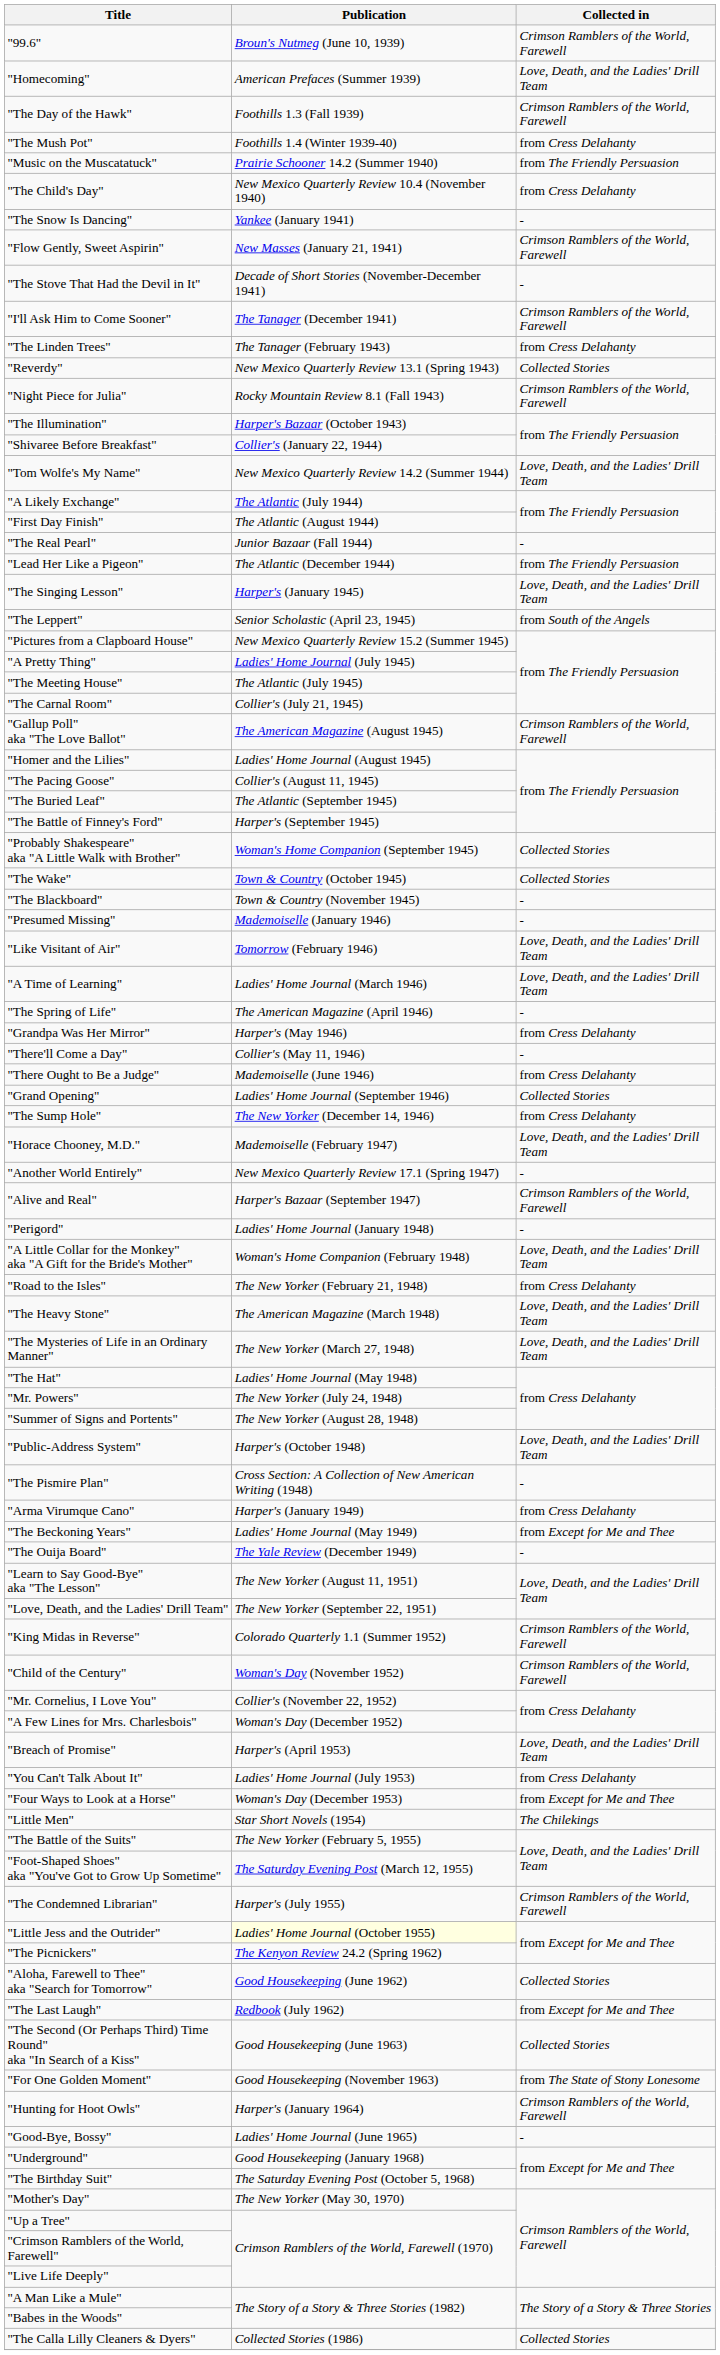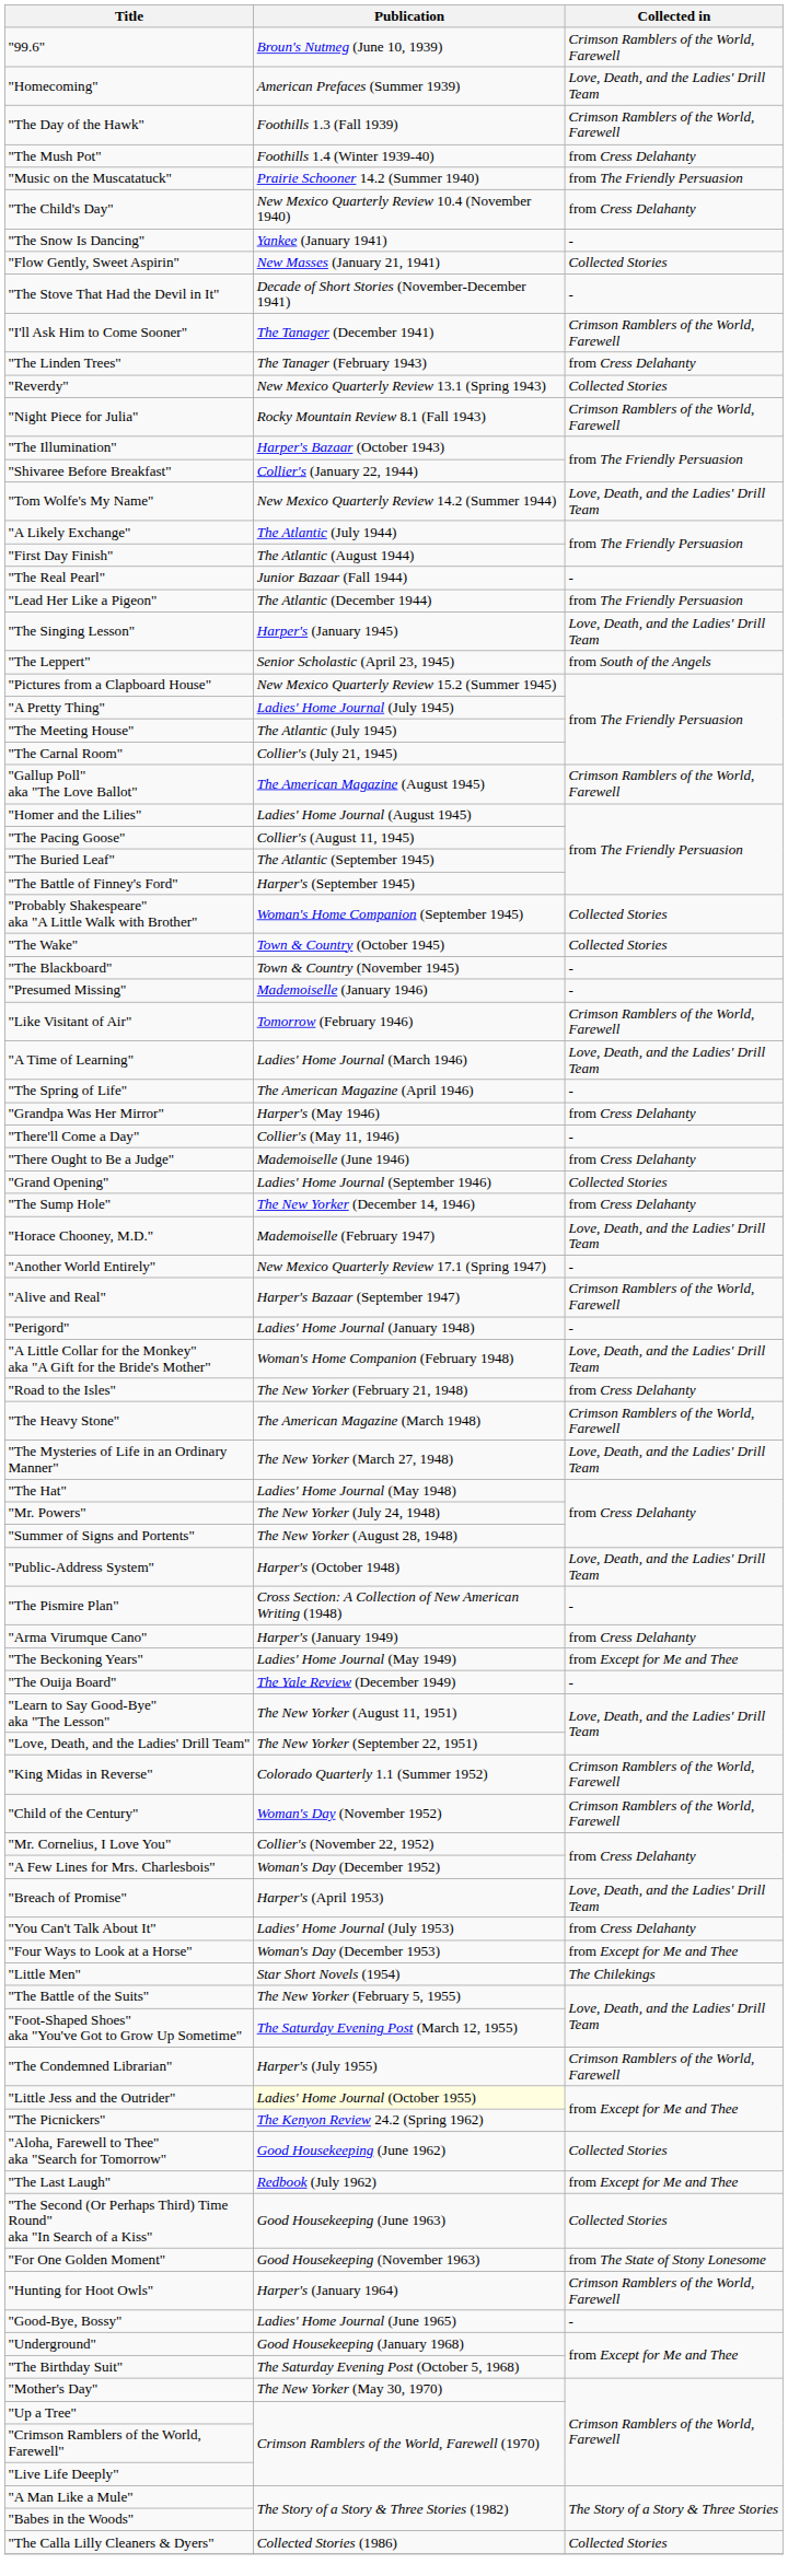 <table class="wikitable">
 <tr>
 <th>Title</th>
 <th>Publication</th>
 <th>Collected in</th>
 </tr>
 <tr>
 <td>"99.6"</td>
 <td><em><a href='#'>Broun's Nutmeg</a></em> (June 10, 1939)</td>
 <td><em>Crimson Ramblers of the World, Farewell</em></td>
 </tr>
 <tr>
 <td>"Homecoming"</td>
 <td><em>American Prefaces</em> (Summer 1939)</td>
 <td><em>Love, Death, and the Ladies' Drill Team</em></td>
 </tr>
 <tr>
 <td>"The Day of the Hawk"</td>
 <td><em>Foothills</em> 1.3 (Fall 1939)</td>
 <td><em>Crimson Ramblers of the World, Farewell</em></td>
 </tr>
 <tr>
 <td>"The Mush Pot"</td>
 <td><em>Foothills</em> 1.4 (Winter 1939-40)</td>
 <td>from <em>Cress Delahanty</em></td>
 </tr>
 <tr>
 <td>"Music on the Muscatatuck"</td>
 <td><em><a href='#'>Prairie Schooner</a></em> 14.2 (Summer 1940)</td>
 <td>from <em>The Friendly Persuasion</em></td>
 </tr>
 <tr>
 <td>"The Child's Day"</td>
 <td><em>New Mexico Quarterly Review</em> 10.4 (November 1940)</td>
 <td>from <em>Cress Delahanty</em></td>
 </tr>
 <tr>
 <td>"The Snow Is Dancing"</td>
 <td><em><a href='#'>Yankee</a></em> (January 1941)</td>
 <td>-</td>
 </tr>
 <tr>
 <td>"Flow Gently, Sweet Aspirin"</td>
 <td><em><a href='#'>New Masses</a></em> (January 21, 1941)</td>
-<td><em>Crimson Ramblers of the World, Farewell</em></td>
+<td><em>Collected Stories</em></td>
 </tr>
 <tr>
 <td>"The Stove That Had the Devil in It"</td>
 <td><em>Decade of Short Stories</em> (November-December 1941)</td>
 <td>-</td>
 </tr>
 <tr>
 <td>"I'll Ask Him to Come Sooner"</td>
 <td><em><a href='#'>The Tanager</a></em> (December 1941)</td>
 <td><em>Crimson Ramblers of the World, Farewell</em></td>
 </tr>
 <tr>
 <td>"The Linden Trees"</td>
 <td><em>The Tanager</em> (February 1943)</td>
 <td>from <em>Cress Delahanty</em></td>
 </tr>
 <tr>
 <td>"Reverdy"</td>
 <td><em>New Mexico Quarterly Review</em> 13.1 (Spring 1943)</td>
 <td><em>Collected Stories</em></td>
 </tr>
 <tr>
 <td>"Night Piece for Julia"</td>
 <td><em>Rocky Mountain Review</em> 8.1 (Fall 1943)</td>
 <td><em>Crimson Ramblers of the World, Farewell</em></td>
 </tr>
 <tr>
 <td>"The Illumination"</td>
 <td><em><a href='#'>Harper's Bazaar</a></em> (October 1943)</td>
 <td rowspan=2>from <em>The Friendly Persuasion</em></td>
 </tr>
 <tr>
 <td>"Shivaree Before Breakfast"</td>
 <td><em><a href='#'>Collier's</a></em> (January 22, 1944)</td>
 </tr>
 <tr>
 <td>"Tom Wolfe's My Name"</td>
 <td><em>New Mexico Quarterly Review</em> 14.2 (Summer 1944)</td>
 <td><em>Love, Death, and the Ladies' Drill Team</em></td>
 </tr>
 <tr>
 <td>"A Likely Exchange"</td>
 <td><em><a href='#'>The Atlantic</a></em> (July 1944)</td>
 <td rowspan=2>from <em>The Friendly Persuasion</em></td>
 </tr>
 <tr>
 <td>"First Day Finish"</td>
 <td><em>The Atlantic</em> (August 1944)</td>
 </tr>
 <tr>
 <td>"The Real Pearl"</td>
 <td><em>Junior Bazaar</em> (Fall 1944)</td>
 <td>-</td>
 </tr>
 <tr>
 <td>"Lead Her Like a Pigeon"</td>
 <td><em>The Atlantic</em> (December 1944)</td>
 <td>from <em>The Friendly Persuasion</em></td>
 </tr>
 <tr>
 <td>"The Singing Lesson"</td>
 <td><em><a href='#'>Harper's</a></em> (January 1945)</td>
 <td><em>Love, Death, and the Ladies' Drill Team</em></td>
 </tr>
 <tr>
 <td>"The Leppert"</td>
 <td><em>Senior Scholastic</em> (April 23, 1945)</td>
 <td>from <em>South of the Angels</em></td>
 </tr>
 <tr>
 <td>"Pictures from a Clapboard House"</td>
 <td><em>New Mexico Quarterly Review</em> 15.2 (Summer 1945)</td>
 <td rowspan=4>from <em>The Friendly Persuasion</em></td>
 </tr>
 <tr>
 <td>"A Pretty Thing"</td>
 <td><em><a href='#'>Ladies' Home Journal</a></em> (July 1945)</td>
 </tr>
 <tr>
 <td>"The Meeting House"</td>
 <td><em>The Atlantic</em> (July 1945)</td>
 </tr>
 <tr>
 <td>"The Carnal Room"</td>
 <td><em>Collier's</em> (July 21, 1945)</td>
 </tr>
 <tr>
 <td>"Gallup Poll"<br>aka "The Love Ballot"</td>
 <td><em><a href='#'>The American Magazine</a></em> (August 1945)</td>
 <td><em>Crimson Ramblers of the World, Farewell</em></td>
 </tr>
 <tr>
 <td>"Homer and the Lilies"</td>
 <td><em>Ladies' Home Journal</em> (August 1945)</td>
 <td rowspan=4>from <em>The Friendly Persuasion</em></td>
 </tr>
 <tr>
 <td>"The Pacing Goose"</td>
 <td><em>Collier's</em> (August 11, 1945)</td>
 </tr>
 <tr>
 <td>"The Buried Leaf"</td>
 <td><em>The Atlantic</em> (September 1945)</td>
 </tr>
 <tr>
 <td>"The Battle of Finney's Ford"</td>
 <td><em>Harper's</em> (September 1945)</td>
 </tr>
 <tr>
 <td>"Probably Shakespeare"<br>aka "A Little Walk with Brother"</td>
 <td><em><a href='#'>Woman's Home Companion</a></em> (September 1945)</td>
 <td><em>Collected Stories</em></td>
 </tr>
 <tr>
 <td>"The Wake"</td>
 <td><em><a href='#'>Town & Country</a></em> (October 1945)</td>
 <td><em>Collected Stories</em></td>
 </tr>
 <tr>
 <td>"The Blackboard"</td>
 <td><em>Town & Country</em> (November 1945)</td>
 <td>-</td>
 </tr>
 <tr>
 <td>"Presumed Missing"</td>
 <td><em><a href='#'>Mademoiselle</a></em> (January 1946)</td>
 <td>-</td>
 </tr>
 <tr>
 <td>"Like Visitant of Air"</td>
 <td><em><a href='#'>Tomorrow</a></em> (February 1946)</td>
-<td><em>Love, Death, and the Ladies' Drill Team</em></td>
+<td><em>Crimson Ramblers of the World, Farewell</em></td>
 </tr>
 <tr>
 <td>"A Time of Learning"</td>
 <td><em>Ladies' Home Journal</em> (March 1946)</td>
 <td><em>Love, Death, and the Ladies' Drill Team</em></td>
 </tr>
 <tr>
 <td>"The Spring of Life"</td>
 <td><em>The American Magazine</em> (April 1946)</td>
 <td>-</td>
 </tr>
 <tr>
 <td>"Grandpa Was Her Mirror"</td>
 <td><em>Harper's</em> (May 1946)</td>
 <td>from <em>Cress Delahanty</em></td>
 </tr>
 <tr>
 <td>"There'll Come a Day"</td>
 <td><em>Collier's</em> (May 11, 1946)</td>
 <td>-</td>
 </tr>
 <tr>
 <td>"There Ought to Be a Judge"</td>
 <td><em>Mademoiselle</em> (June 1946)</td>
 <td>from <em>Cress Delahanty</em></td>
 </tr>
 <tr>
 <td>"Grand Opening"</td>
 <td><em>Ladies' Home Journal</em> (September 1946)</td>
 <td><em>Collected Stories</em></td>
 </tr>
 <tr>
 <td>"The Sump Hole"</td>
 <td><em><a href='#'>The New Yorker</a></em> (December 14, 1946)</td>
 <td>from <em>Cress Delahanty</em></td>
 </tr>
 <tr>
 <td>"Horace Chooney, M.D."</td>
 <td><em>Mademoiselle</em> (February 1947)</td>
 <td><em>Love, Death, and the Ladies' Drill Team</em></td>
 </tr>
 <tr>
 <td>"Another World Entirely"</td>
 <td><em>New Mexico Quarterly Review</em> 17.1 (Spring 1947)</td>
 <td>-</td>
 </tr>
 <tr>
 <td>"Alive and Real"</td>
 <td><em>Harper's Bazaar</em> (September 1947)</td>
 <td><em>Crimson Ramblers of the World, Farewell</em></td>
 </tr>
 <tr>
 <td>"Perigord"</td>
 <td><em>Ladies' Home Journal</em> (January 1948)</td>
 <td>-</td>
 </tr>
 <tr>
 <td>"A Little Collar for the Monkey"<br>aka "A Gift for the Bride's Mother"</td>
 <td><em>Woman's Home Companion</em> (February 1948)</td>
 <td><em>Love, Death, and the Ladies' Drill Team</em></td>
 </tr>
 <tr>
 <td>"Road to the Isles"</td>
 <td><em>The New Yorker</em> (February 21, 1948)</td>
 <td>from <em>Cress Delahanty</em></td>
 </tr>
 <tr>
 <td>"The Heavy Stone"</td>
 <td><em>The American Magazine</em> (March 1948)</td>
-<td><em>Love, Death, and the Ladies' Drill Team</em></td>
+<td><em>Crimson Ramblers of the World, Farewell</em></td>
 </tr>
 <tr>
 <td>"The Mysteries of Life in an Ordinary Manner"</td>
 <td><em>The New Yorker</em> (March 27, 1948)</td>
 <td><em>Love, Death, and the Ladies' Drill Team</em></td>
 </tr>
 <tr>
 <td>"The Hat"</td>
 <td><em>Ladies' Home Journal</em> (May 1948)</td>
 <td rowspan=3>from <em>Cress Delahanty</em></td>
 </tr>
 <tr>
 <td>"Mr. Powers"</td>
 <td><em>The New Yorker</em> (July 24, 1948)</td>
 </tr>
 <tr>
 <td>"Summer of Signs and Portents"</td>
 <td><em>The New Yorker</em> (August 28, 1948)</td>
 </tr>
 <tr>
 <td>"Public-Address System"</td>
 <td><em>Harper's</em> (October 1948)</td>
 <td><em>Love, Death, and the Ladies' Drill Team</em></td>
 </tr>
 <tr>
 <td>"The Pismire Plan"</td>
 <td><em>Cross Section: A Collection of New American Writing</em> (1948)</td>
 <td>-</td>
 </tr>
 <tr>
 <td>"Arma Virumque Cano"</td>
 <td><em>Harper's</em> (January 1949)</td>
 <td>from <em>Cress Delahanty</em></td>
 </tr>
 <tr>
 <td>"The Beckoning Years"</td>
 <td><em>Ladies' Home Journal</em> (May 1949)</td>
 <td>from <em>Except for Me and Thee</em></td>
 </tr>
 <tr>
 <td>"The Ouija Board"</td>
 <td><em><a href='#'>The Yale Review</a></em> (December 1949)</td>
 <td>-</td>
 </tr>
 <tr>
 <td>"Learn to Say Good-Bye"<br>aka "The Lesson"</td>
 <td><em>The New Yorker</em> (August 11, 1951)</td>
 <td rowspan=2><em>Love, Death, and the Ladies' Drill Team</em></td>
 </tr>
 <tr>
 <td>"Love, Death, and the Ladies' Drill Team"</td>
 <td><em>The New Yorker</em> (September 22, 1951)</td>
 </tr>
 <tr>
 <td>"King Midas in Reverse"</td>
 <td><em>Colorado Quarterly</em> 1.1 (Summer 1952)</td>
 <td><em>Crimson Ramblers of the World, Farewell</em></td>
 </tr>
 <tr>
 <td>"Child of the Century"</td>
 <td><em><a href='#'>Woman's Day</a></em> (November 1952)</td>
 <td><em>Crimson Ramblers of the World, Farewell</em></td>
 </tr>
 <tr>
 <td>"Mr. Cornelius, I Love You"</td>
 <td><em>Collier's</em> (November 22, 1952)</td>
 <td rowspan=2>from <em>Cress Delahanty</em></td>
 </tr>
 <tr>
 <td>"A Few Lines for Mrs. Charlesbois"</td>
 <td><em>Woman's Day</em> (December 1952)</td>
 </tr>
 <tr>
 <td>"Breach of Promise"</td>
 <td><em>Harper's</em> (April 1953)</td>
 <td><em>Love, Death, and the Ladies' Drill Team</em></td>
 </tr>
 <tr>
 <td>"You Can't Talk About It"</td>
 <td><em>Ladies' Home Journal</em> (July 1953)</td>
 <td>from <em>Cress Delahanty</em></td>
 </tr>
 <tr>
 <td>"Four Ways to Look at a Horse"</td>
 <td><em>Woman's Day</em> (December 1953)</td>
 <td>from <em>Except for Me and Thee</em></td>
 </tr>
 <tr>
 <td>"Little Men"</td>
 <td><em>Star Short Novels</em> (1954)</td>
 <td><em>The Chilekings</em></td>
 </tr>
 <tr>
 <td>"The Battle of the Suits"</td>
 <td><em>The New Yorker</em> (February 5, 1955)</td>
 <td rowspan=2><em>Love, Death, and the Ladies' Drill Team</em></td>
 </tr>
 <tr>
 <td>"Foot-Shaped Shoes"<br>aka "You've Got to Grow Up Sometime"</td>
 <td><em><a href='#'>The Saturday Evening Post</a></em> (March 12, 1955)</td>
 </tr>
 <tr>
 <td>"The Condemned Librarian"</td>
 <td><em>Harper's</em> (July 1955)</td>
 <td><em>Crimson Ramblers of the World, Farewell</em></td>
 </tr>
 <tr>
 <td>"Little Jess and the Outrider"</td>
 <td style="background: lightyellow;"><em>Ladies' Home Journal</em> (October 1955)</td>
 <td rowspan=2>from <em>Except for Me and Thee</em></td>
 </tr>
 <tr>
 <td>"The Picnickers"</td>
 <td><em><a href='#'>The Kenyon Review</a></em> 24.2 (Spring 1962)</td>
 </tr>
 <tr>
 <td>"Aloha, Farewell to Thee"<br>aka "Search for Tomorrow"</td>
 <td><em><a href='#'>Good Housekeeping</a></em> (June 1962)</td>
 <td><em>Collected Stories</em></td>
 </tr>
 <tr>
 <td>"The Last Laugh"</td>
 <td><em><a href='#'>Redbook</a></em> (July 1962)</td>
 <td>from <em>Except for Me and Thee</em></td>
 </tr>
 <tr>
 <td>"The Second (Or Perhaps Third) Time Round"<br>aka "In Search of a Kiss"</td>
 <td><em>Good Housekeeping</em> (June 1963)</td>
 <td><em>Collected Stories</em></td>
 </tr>
 <tr>
 <td>"For One Golden Moment"</td>
 <td><em>Good Housekeeping</em> (November 1963)</td>
 <td>from <em>The State of Stony Lonesome</em></td>
 </tr>
 <tr>
 <td>"Hunting for Hoot Owls"</td>
 <td><em>Harper's</em> (January 1964)</td>
 <td><em>Crimson Ramblers of the World, Farewell</em></td>
 </tr>
 <tr>
 <td>"Good-Bye, Bossy"</td>
 <td><em>Ladies' Home Journal</em> (June 1965)</td>
 <td>-</td>
 </tr>
 <tr>
 <td>"Underground"</td>
 <td><em>Good Housekeeping</em> (January 1968)</td>
 <td rowspan=2>from <em>Except for Me and Thee</em></td>
 </tr>
 <tr>
 <td>"The Birthday Suit"</td>
 <td><em>The Saturday Evening Post</em> (October 5, 1968)</td>
 </tr>
 <tr>
 <td>"Mother's Day"</td>
 <td><em>The New Yorker</em> (May 30, 1970)</td>
 <td rowspan=4><em>Crimson Ramblers of the World, Farewell</em></td>
 </tr>
 <tr>
 <td>"Up a Tree"</td>
 <td rowspan=3><em>Crimson Ramblers of the World, Farewell</em> (1970)</td>
 </tr>
 <tr>
 <td>"Crimson Ramblers of the World, Farewell"</td>
 </tr>
 <tr>
 <td>"Live Life Deeply"</td>
 </tr>
 <tr>
 <td>"A Man Like a Mule"</td>
 <td rowspan=2><em>The Story of a Story & Three Stories</em> (1982)</td>
 <td rowspan=2><em>The Story of a Story & Three Stories</em></td>
 </tr>
 <tr>
 <td>"Babes in the Woods"</td>
 </tr>
 <tr>
 <td>"The Calla Lilly Cleaners & Dyers"</td>
 <td><em>Collected Stories</em> (1986)</td>
 <td><em>Collected Stories</em></td>
 </tr>
 <tr>
 </tr>
 </table>
